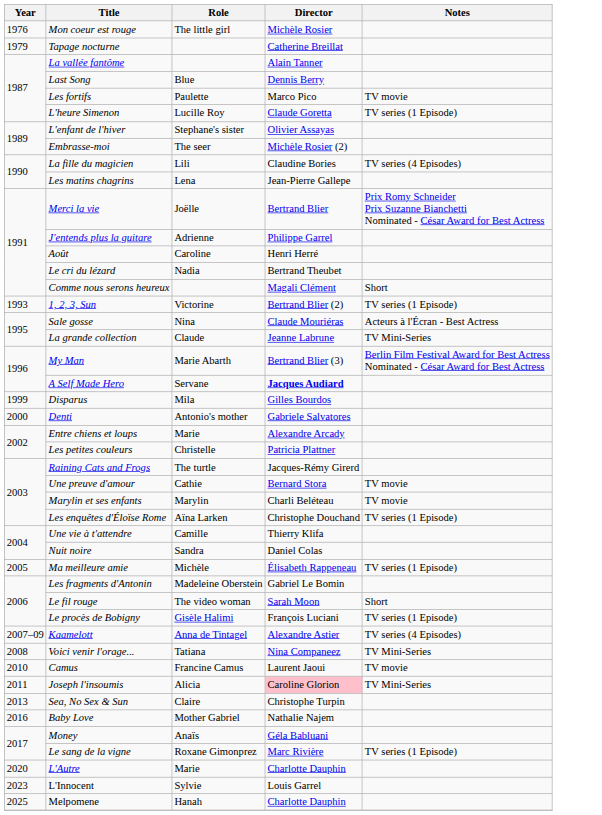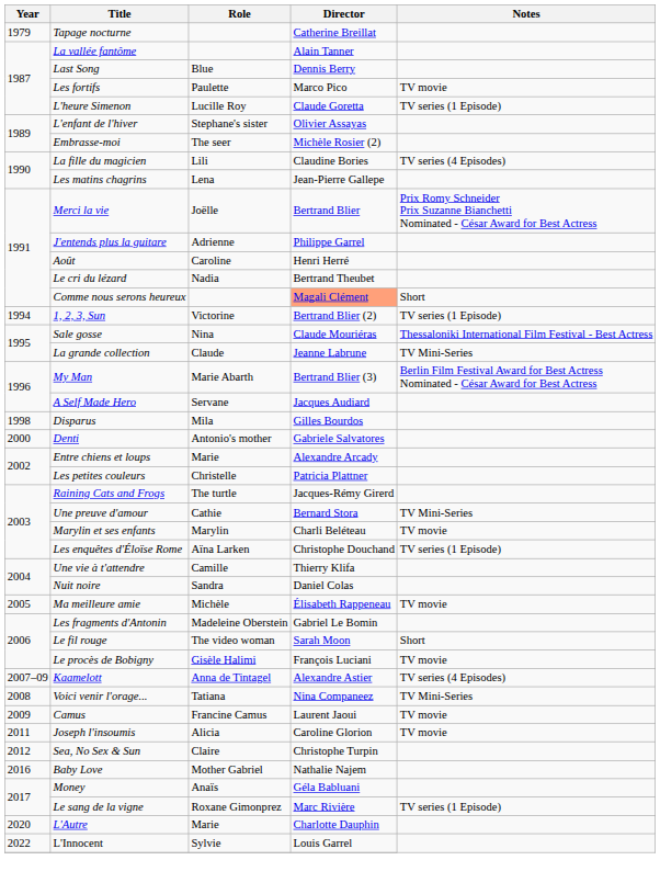 <table class="wikitable">
 <tr>
 <th>Year</th>
 <th>Title</th>
 <th>Role</th>
 <th>Director</th>
 <th>Notes</th>
-</tr>
-<tr>
-<td>1976</td>
-<td><em>Mon coeur est rouge</em></td>
-<td>The little girl</td>
-<td><a href='#'>Michèle Rosier</a></td>
-<td></td>
 </tr>
 <tr>
 <td>1979</td>
 <td><em>Tapage nocturne</em></td>
 <td></td>
 <td><a href='#'>Catherine Breillat</a></td>
 <td></td>
 </tr>
 <tr>
 <td rowspan=4>1987</td>
 <td><em><a href='#'>La vallée fantôme</a></em></td>
 <td></td>
 <td><a href='#'>Alain Tanner</a></td>
 <td></td>
 </tr>
 <tr>
 <td><em>Last Song</em></td>
 <td>Blue</td>
 <td><a href='#'>Dennis Berry</a></td>
 <td></td>
 </tr>
 <tr>
 <td><em>Les fortifs</em></td>
 <td>Paulette</td>
 <td>Marco Pico</td>
 <td>TV movie</td>
 </tr>
 <tr>
 <td><em>L'heure Simenon</em></td>
 <td>Lucille Roy</td>
 <td><a href='#'>Claude Goretta</a></td>
 <td>TV series (1 Episode)</td>
 </tr>
 <tr>
 <td rowspan=2>1989</td>
 <td><em>L'enfant de l'hiver</em></td>
 <td>Stephane's sister</td>
 <td><a href='#'>Olivier Assayas</a></td>
 <td></td>
 </tr>
 <tr>
 <td><em>Embrasse-moi</em></td>
 <td>The seer</td>
 <td><a href='#'>Michèle Rosier</a> (2)</td>
 <td></td>
 </tr>
 <tr>
 <td rowspan=2>1990</td>
 <td><em>La fille du magicien</em></td>
 <td>Lili</td>
 <td>Claudine Bories</td>
 <td>TV series (4 Episodes)</td>
 </tr>
 <tr>
 <td><em>Les matins chagrins</em></td>
 <td>Lena</td>
 <td>Jean-Pierre Gallepe</td>
 <td></td>
 </tr>
 <tr>
 <td rowspan=5>1991</td>
 <td><em><a href='#'>Merci la vie</a></em></td>
 <td>Joëlle</td>
 <td><a href='#'>Bertrand Blier</a></td>
 <td><a href='#'>Prix Romy Schneider</a><br><a href='#'>Prix Suzanne Bianchetti</a><br>Nominated - <a href='#'>César Award for Best Actress</a></td>
 </tr>
 <tr>
 <td><em><a href='#'>J'entends plus la guitare</a></em></td>
 <td>Adrienne</td>
 <td><a href='#'>Philippe Garrel</a></td>
 <td></td>
 </tr>
 <tr>
 <td><em>Août</em></td>
 <td>Caroline</td>
 <td>Henri Herré</td>
 <td></td>
 </tr>
 <tr>
 <td><em>Le cri du lézard</em></td>
 <td>Nadia</td>
 <td>Bertrand Theubet</td>
 <td></td>
 </tr>
 <tr>
 <td><em>Comme nous serons heureux</em></td>
 <td></td>
-<td><a href='#'>Magali Clément</a></td>
+<td style="background: lightsalmon;"><a href='#'>Magali Clément</a></td>
 <td>Short</td>
 </tr>
 <tr>
-<td>1993</td>
+<td>1994</td>
 <td><em><a href='#'>1, 2, 3, Sun</a></em></td>
 <td>Victorine</td>
 <td><a href='#'>Bertrand Blier</a> (2)</td>
 <td>TV series (1 Episode)</td>
 </tr>
 <tr>
 <td rowspan=2>1995</td>
 <td><em>Sale gosse</em></td>
 <td>Nina</td>
 <td><a href='#'>Claude Mouriéras</a></td>
-<td>Acteurs à l'Écran - Best Actress</td>
+<td><a href='#'>Thessaloniki International Film Festival - Best Actress</a></td>
 </tr>
 <tr>
 <td><em>La grande collection</em></td>
 <td>Claude</td>
 <td><a href='#'>Jeanne Labrune</a></td>
 <td>TV Mini-Series</td>
 </tr>
 <tr>
 <td rowspan=2>1996</td>
 <td><em><a href='#'>My Man</a></em></td>
 <td>Marie Abarth</td>
 <td><a href='#'>Bertrand Blier</a> (3)</td>
 <td><a href='#'>Berlin Film Festival Award for Best Actress</a><br>Nominated - <a href='#'>César Award for Best Actress</a></td>
 </tr>
 <tr>
 <td><em><a href='#'>A Self Made Hero</a></em></td>
 <td>Servane</td>
-<td><strong><a href='#'>Jacques Audiard</a></strong></td>
+<td><a href='#'>Jacques Audiard</a></td>
 <td></td>
 </tr>
 <tr>
-<td>1999</td>
+<td>1998</td>
 <td><em>Disparus</em></td>
 <td>Mila</td>
 <td><a href='#'>Gilles Bourdos</a></td>
 <td></td>
 </tr>
 <tr>
 <td>2000</td>
 <td><em><a href='#'>Denti</a></em></td>
 <td>Antonio's mother</td>
 <td><a href='#'>Gabriele Salvatores</a></td>
 <td></td>
 </tr>
 <tr>
 <td rowspan=2>2002</td>
 <td><em>Entre chiens et loups</em></td>
 <td>Marie</td>
 <td><a href='#'>Alexandre Arcady</a></td>
 <td></td>
 </tr>
 <tr>
 <td><em>Les petites couleurs</em></td>
 <td>Christelle</td>
 <td><a href='#'>Patricia Plattner</a></td>
 <td></td>
 </tr>
 <tr>
 <td rowspan=4>2003</td>
 <td><em><a href='#'>Raining Cats and Frogs</a></em></td>
 <td>The turtle</td>
 <td>Jacques-Rémy Girerd</td>
 <td></td>
 </tr>
 <tr>
 <td><em>Une preuve d'amour</em></td>
 <td>Cathie</td>
 <td><a href='#'>Bernard Stora</a></td>
-<td>TV movie</td>
+<td>TV Mini-Series</td>
 </tr>
 <tr>
 <td><em>Marylin et ses enfants</em></td>
 <td>Marylin</td>
 <td>Charli Beléteau</td>
 <td>TV movie</td>
 </tr>
 <tr>
 <td><em>Les enquêtes d'Éloïse Rome</em></td>
 <td>Aïna Larken</td>
 <td>Christophe Douchand</td>
 <td>TV series (1 Episode)</td>
 </tr>
 <tr>
 <td rowspan=2>2004</td>
 <td><em>Une vie à t'attendre</em></td>
 <td>Camille</td>
 <td>Thierry Klifa</td>
 <td></td>
 </tr>
 <tr>
 <td><em>Nuit noire</em></td>
 <td>Sandra</td>
 <td>Daniel Colas</td>
 <td></td>
 </tr>
 <tr>
 <td>2005</td>
 <td><em>Ma meilleure amie</em></td>
 <td>Michèle</td>
 <td><a href='#'>Élisabeth Rappeneau</a></td>
-<td>TV series (1 Episode)</td>
+<td>TV movie</td>
 </tr>
 <tr>
 <td rowspan=3>2006</td>
 <td><em>Les fragments d'Antonin</em></td>
 <td>Madeleine Oberstein</td>
 <td>Gabriel Le Bomin</td>
 <td></td>
 </tr>
 <tr>
 <td><em>Le fil rouge</em></td>
 <td>The video woman</td>
 <td><a href='#'>Sarah Moon</a></td>
 <td>Short</td>
 </tr>
 <tr>
 <td><em>Le procès de Bobigny</em></td>
 <td><a href='#'>Gisèle Halimi</a></td>
 <td>François Luciani</td>
-<td>TV series (1 Episode)</td>
+<td>TV movie</td>
 </tr>
 <tr>
 <td>2007–09</td>
 <td><em><a href='#'>Kaamelott</a></em></td>
 <td><a href='#'>Anna de Tintagel</a></td>
 <td><a href='#'>Alexandre Astier</a></td>
 <td>TV series (4 Episodes)</td>
 </tr>
 <tr>
 <td>2008</td>
 <td><em>Voici venir l'orage...</em></td>
 <td>Tatiana</td>
 <td><a href='#'>Nina Companeez</a></td>
 <td>TV Mini-Series</td>
 </tr>
 <tr>
-<td>2010</td>
+<td>2009</td>
 <td><em>Camus</em></td>
 <td>Francine Camus</td>
 <td>Laurent Jaoui</td>
 <td>TV movie</td>
 </tr>
 <tr>
 <td>2011</td>
 <td><em>Joseph l'insoumis</em></td>
 <td>Alicia</td>
-<td style="background: pink;">Caroline Glorion</td>
-<td>TV Mini-Series</td>
+<td>Caroline Glorion</td>
+<td>TV movie</td>
 </tr>
 <tr>
-<td>2013</td>
+<td>2012</td>
 <td><em>Sea, No Sex & Sun</em></td>
 <td>Claire</td>
 <td>Christophe Turpin</td>
 <td></td>
 </tr>
 <tr>
 <td>2016</td>
 <td><em>Baby Love</em></td>
 <td>Mother Gabriel</td>
 <td>Nathalie Najem</td>
 <td></td>
 </tr>
 <tr>
 <td rowspan=2>2017</td>
 <td><em>Money</em></td>
 <td>Anaïs</td>
 <td><a href='#'>Géla Babluani</a></td>
 <td></td>
 </tr>
 <tr>
 <td><em>Le sang de la vigne</em></td>
 <td>Roxane Gimonprez</td>
 <td><a href='#'>Marc Rivière</a></td>
 <td>TV series (1 Episode)</td>
 </tr>
 <tr>
 <td>2020</td>
 <td><em><a href='#'>L'Autre</a></em></td>
 <td>Marie</td>
 <td><a href='#'>Charlotte Dauphin</a></td>
 <td></td>
 </tr>
 <tr>
-<td>2023</td>
+<td>2022</td>
 <td>L'Innocent</td>
 <td>Sylvie</td>
 <td>Louis Garrel</td>
 </tr>
 <tr>
-<td>2025</td>
-<td>Melpomene</td>
-<td>Hanah</td>
-<td><a href='#'>Charlotte Dauphin</a></td>
-<td></td>
-</tr>
-<tr>
 </tr>
 </table>
